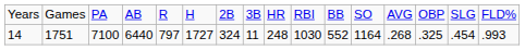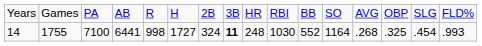 <table class="wikitable">
 <tr>
 <td>Years</td>
 <td>Games</td>
 <td><a href='#'>PA</a></td>
 <td><a href='#'>AB</a></td>
 <td><a href='#'>R</a></td>
 <td><a href='#'>H</a></td>
 <td><a href='#'>2B</a></td>
 <td><a href='#'>3B</a></td>
 <td><a href='#'>HR</a></td>
 <td><a href='#'>RBI</a></td>
 <td><a href='#'>BB</a></td>
 <td><a href='#'>SO</a></td>
 <td><a href='#'>AVG</a></td>
 <td><a href='#'>OBP</a></td>
 <td><a href='#'>SLG</a></td>
 <td><a href='#'>FLD%</a></td>
 </tr>
 <tr>
 <td>14</td>
-<td>1751</td>
+<td>1755</td>
 <td>7100</td>
-<td>6440</td>
-<td>797</td>
+<td>6441</td>
+<td>998</td>
 <td>1727</td>
 <td>324</td>
-<td>11</td>
+<td><strong>11</strong></td>
 <td>248</td>
 <td>1030</td>
 <td>552</td>
 <td>1164</td>
 <td>.268</td>
 <td>.325</td>
 <td>.454</td>
 <td>.993</td>
 </tr>
 </table>
